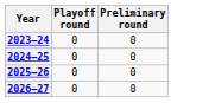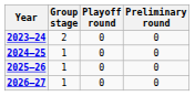 <table class="wikitable" style="text-align: center">
 <tr>
 <th>Year</th>
+<th>Group<br>stage</th>
 <th>Playoff<br>round</th>
 <th>Preliminary<br>round</th>
 </tr>
 <tr>
 <th><a href='#'>2023–24</a></th>
+<td>2</td>
 <td>0</td>
 <td>0</td>
 </tr>
 <tr>
 <th><a href='#'>2024–25</a></th>
+<td>1</td>
 <td>0</td>
 <td>0</td>
 </tr>
 <tr>
 <th><a href='#'>2025–26</a></th>
+<td>1</td>
 <td>0</td>
 <td>0</td>
 </tr>
 <tr>
 <th><a href='#'>2026–27</a></th>
+<td>1</td>
 <td>0</td>
 <td>0</td>
 </tr>
 </table>
